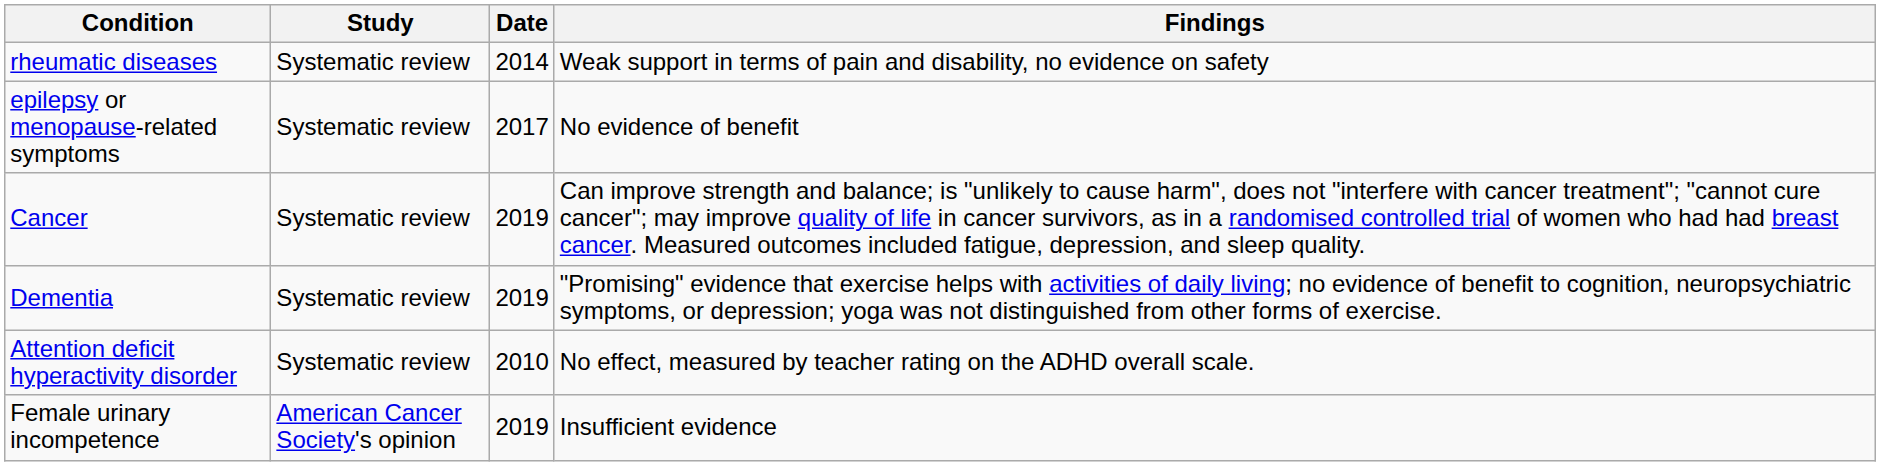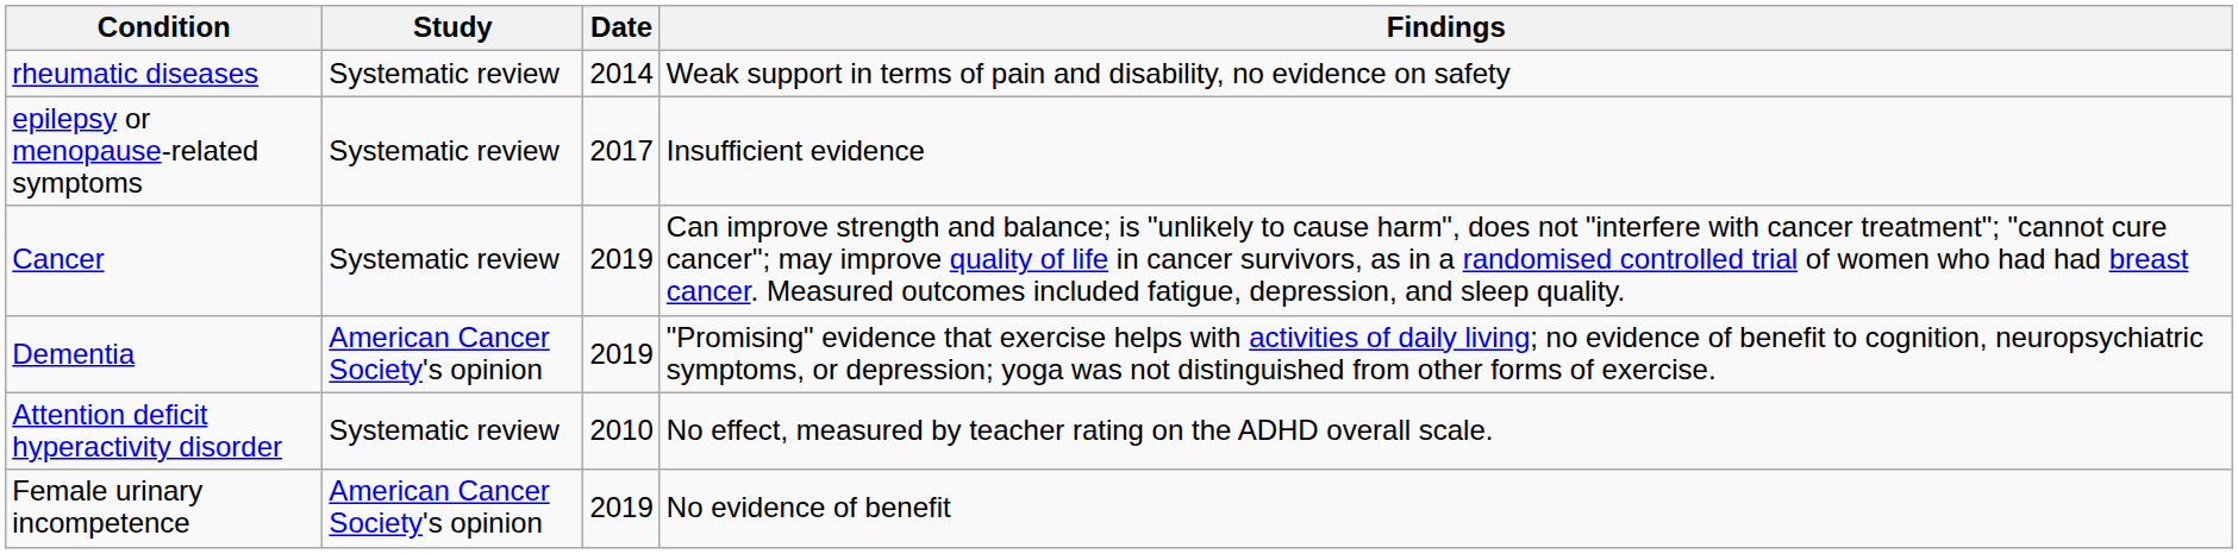 <table class="wikitable">
 <tr>
 <th>Condition</th>
 <th>Study</th>
 <th>Date</th>
 <th>Findings</th>
 </tr>
 <tr>
 <td><a href='#'>rheumatic diseases</a></td>
 <td>Systematic review</td>
 <td>2014</td>
 <td>Weak support in terms of pain and disability, no evidence on safety</td>
 </tr>
 <tr>
 <td><a href='#'>epilepsy</a> or <a href='#'>menopause</a>-related symptoms</td>
 <td>Systematic review</td>
 <td>2017</td>
-<td>No evidence of benefit</td>
+<td>Insufficient evidence</td>
 </tr>
 <tr>
 <td><a href='#'>Cancer</a></td>
 <td>Systematic review</td>
 <td>2019</td>
 <td>Can improve strength and balance; is "unlikely to cause harm", does not "interfere with cancer treatment"; "cannot cure cancer"; may improve <a href='#'>quality of life</a> in cancer survivors, as in a <a href='#'>randomised controlled trial</a> of women who had had <a href='#'>breast cancer</a>. Measured outcomes included fatigue, depression, and sleep quality.</td>
 </tr>
 <tr>
 <td><a href='#'>Dementia</a></td>
-<td>Systematic review</td>
+<td><a href='#'>American Cancer Society</a>'s opinion</td>
 <td>2019</td>
 <td>"Promising" evidence that exercise helps with <a href='#'>activities of daily living</a>; no evidence of benefit to cognition, neuropsychiatric symptoms, or depression; yoga was not distinguished from other forms of exercise.</td>
 </tr>
 <tr>
 <td><a href='#'>Attention deficit hyperactivity disorder</a></td>
 <td>Systematic review</td>
 <td>2010</td>
 <td>No effect, measured by teacher rating on the ADHD overall scale.</td>
 </tr>
 <tr>
 <td>Female urinary incompetence</td>
 <td><a href='#'>American Cancer Society</a>'s opinion</td>
 <td>2019</td>
-<td>Insufficient evidence</td>
+<td>No evidence of benefit</td>
 </tr>
 </table>
